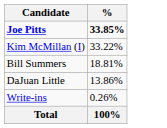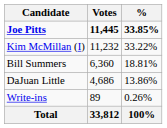 <table class="wikitable">
 <tr>
 <th>Candidate</th>
+<th>Votes</th>
 <th>%</th>
 </tr>
 <tr>
 <td><strong><a href='#'>Joe Pitts</a></strong></td>
+<td><strong>11,445</strong></td>
 <td><strong>33.85%</strong></td>
 </tr>
 <tr>
 <td><a href='#'>Kim McMillan</a> (<a href='#'>I</a>)</td>
+<td>11,232</td>
 <td>33.22%</td>
 </tr>
 <tr>
 <td>Bill Summers</td>
+<td>6,360</td>
 <td>18.81%</td>
 </tr>
 <tr>
 <td>DaJuan Little</td>
+<td>4,686</td>
 <td>13.86%</td>
 </tr>
 <tr>
 <td><a href='#'>Write-ins</a></td>
+<td>89</td>
 <td>0.26%</td>
 </tr>
 <tr>
 <th>Total</th>
+<th>33,812</th>
 <th>100%</th>
 </tr>
 </table>
